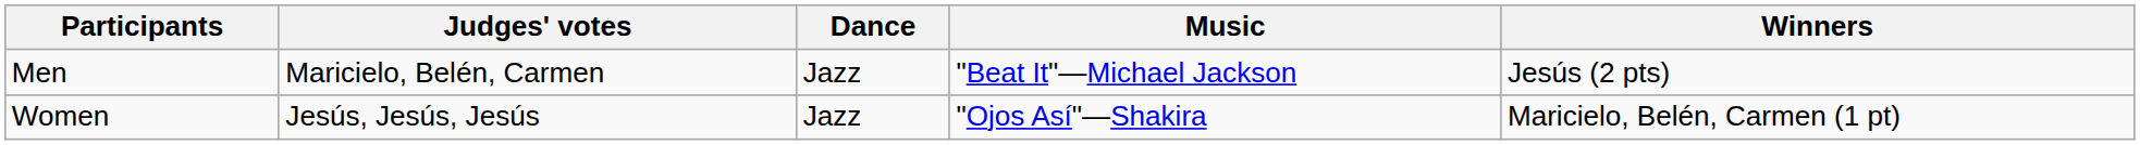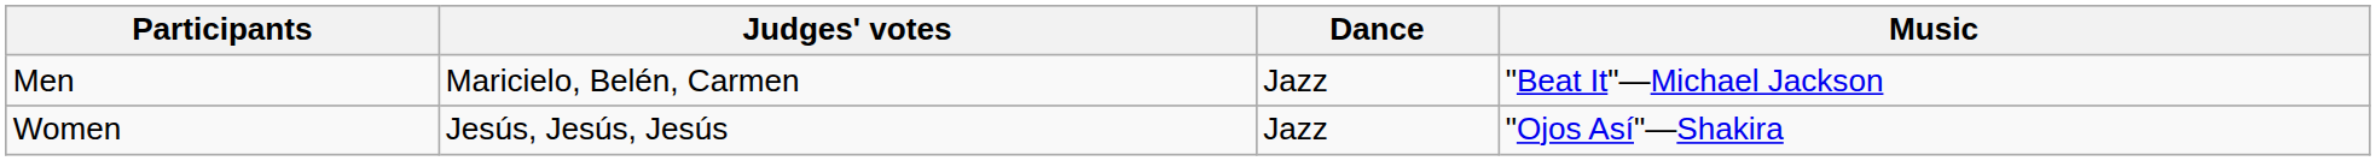 <table class="wikitable sortable" style="width:95%;">
 <tr>
 <th>Participants</th>
 <th>Judges' votes</th>
 <th>Dance</th>
 <th>Music</th>
-<th>Winners</th>
 </tr>
 <tr>
 <td>Men</td>
 <td>Maricielo, Belén, Carmen</td>
 <td>Jazz</td>
 <td>"<a href='#'>Beat It</a>"—<a href='#'>Michael Jackson</a></td>
-<td>Jesús (2 pts)</td>
 </tr>
 <tr>
 <td>Women</td>
 <td>Jesús, Jesús, Jesús</td>
 <td>Jazz</td>
 <td>"<a href='#'>Ojos Así</a>"—<a href='#'>Shakira</a></td>
-<td>Maricielo, Belén, Carmen (1 pt)</td>
 </tr>
 </table>
